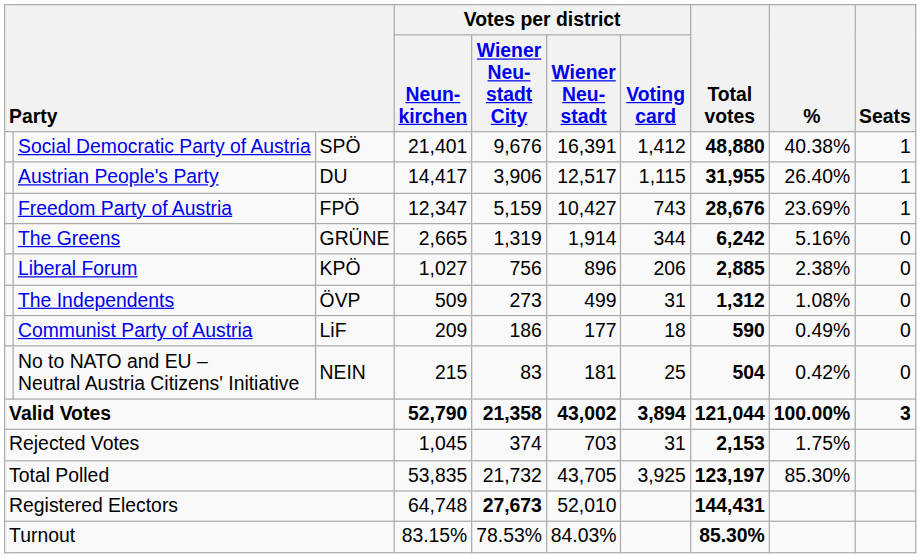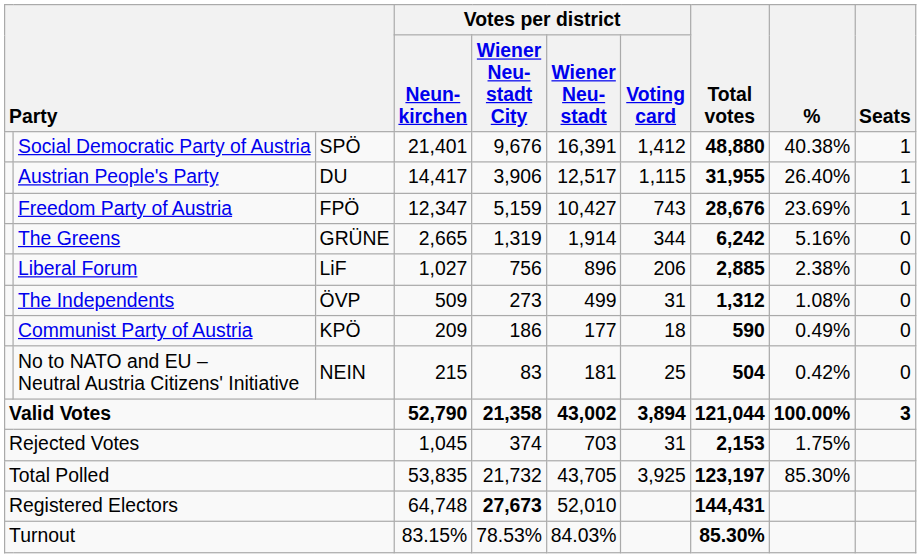 <table class="wikitable" border="1" style="text-align:right;">
 <tr>
 <th style="text-align:left;" valign=bottom rowspan=2 colspan=3>Party</th>
 <th colspan=4>Votes per district</th>
 <th align=center valign=bottom rowspan=2 width="50">Total<br>votes</th>
 <th align=center valign=bottom rowspan=2 width="50">%</th>
 <th align=center valign=bottom rowspan=2>Seats</th>
 </tr>
 <tr>
 <th align=center valign=bottom width="50"><a href='#'>Neun-<br>kirchen</a></th>
 <th align=center valign=bottom width="50"><a href='#'>Wiener<br>Neu-<br>stadt<br>City</a></th>
 <th align=center valign=bottom width="50"><a href='#'>Wiener<br>Neu-<br>stadt</a></th>
 <th align=center valign=bottom width="50"><a href='#'>Voting<br>card</a></th>
 </tr>
 <tr>
 <td></td>
 <td align=left style="white-space: nowrap;"><a href='#'>Social Democratic Party of Austria</a></td>
 <td align=left>SPÖ</td>
 <td>21,401</td>
 <td>9,676</td>
 <td>16,391</td>
 <td>1,412</td>
 <td><strong>48,880</strong></td>
 <td>40.38%</td>
 <td>1</td>
 </tr>
 <tr>
 <td></td>
 <td align=left><a href='#'>Austrian People's Party</a></td>
 <td align=left>DU</td>
 <td>14,417</td>
 <td>3,906</td>
 <td>12,517</td>
 <td>1,115</td>
 <td><strong>31,955</strong></td>
 <td>26.40%</td>
 <td>1</td>
 </tr>
 <tr>
 <td></td>
 <td align=left><a href='#'>Freedom Party of Austria</a></td>
 <td align=left>FPÖ</td>
 <td>12,347</td>
 <td>5,159</td>
 <td>10,427</td>
 <td>743</td>
 <td><strong>28,676</strong></td>
 <td>23.69%</td>
 <td>1</td>
 </tr>
 <tr>
 <td></td>
 <td align=left><a href='#'>The Greens</a></td>
 <td align=left>GRÜNE</td>
 <td>2,665</td>
 <td>1,319</td>
 <td>1,914</td>
 <td>344</td>
 <td><strong>6,242</strong></td>
 <td>5.16%</td>
 <td>0</td>
 </tr>
 <tr>
 <td></td>
 <td align=left><a href='#'>Liberal Forum</a></td>
-<td align=left>KPÖ</td>
+<td align=left>LiF</td>
 <td>1,027</td>
 <td>756</td>
 <td>896</td>
 <td>206</td>
 <td><strong>2,885</strong></td>
 <td>2.38%</td>
 <td>0</td>
 </tr>
 <tr>
 <td></td>
 <td align=left><a href='#'>The Independents</a></td>
 <td align=left>ÖVP</td>
 <td>509</td>
 <td>273</td>
 <td>499</td>
 <td>31</td>
 <td><strong>1,312</strong></td>
 <td>1.08%</td>
 <td>0</td>
 </tr>
 <tr>
 <td></td>
 <td align=left><a href='#'>Communist Party of Austria</a></td>
-<td align=left>LiF</td>
+<td align=left>KPÖ</td>
 <td>209</td>
 <td>186</td>
 <td>177</td>
 <td>18</td>
 <td><strong>590</strong></td>
 <td>0.49%</td>
 <td>0</td>
 </tr>
 <tr>
 <td></td>
 <td align=left>No to NATO and EU –<br>Neutral Austria Citizens' Initiative</td>
 <td align=left>NEIN</td>
 <td>215</td>
 <td>83</td>
 <td>181</td>
 <td>25</td>
 <td><strong>504</strong></td>
 <td>0.42%</td>
 <td>0</td>
 </tr>
 <tr style="font-weight:bold">
 <td align=left colspan=3>Valid Votes</td>
 <td>52,790</td>
 <td>21,358</td>
 <td>43,002</td>
 <td>3,894</td>
 <td>121,044</td>
 <td>100.00%</td>
 <td>3</td>
 </tr>
 <tr>
 <td align=left colspan=3>Rejected Votes</td>
 <td>1,045</td>
 <td>374</td>
 <td>703</td>
 <td>31</td>
 <td><strong>2,153</strong></td>
 <td>1.75%</td>
 <td></td>
 </tr>
 <tr>
 <td align=left colspan=3>Total Polled</td>
 <td>53,835</td>
 <td>21,732</td>
 <td>43,705</td>
 <td>3,925</td>
 <td><strong>123,197</strong></td>
 <td>85.30%</td>
 <td></td>
 </tr>
 <tr>
 <td align=left colspan=3>Registered Electors</td>
 <td>64,748</td>
 <td><strong>27,673</strong></td>
 <td>52,010</td>
 <td></td>
 <td><strong>144,431</strong></td>
 <td></td>
 <td></td>
 </tr>
 <tr>
 <td align=left colspan=3>Turnout</td>
 <td>83.15%</td>
 <td>78.53%</td>
 <td>84.03%</td>
 <td></td>
 <td><strong>85.30%</strong></td>
 <td></td>
 <td></td>
 </tr>
 </table>
